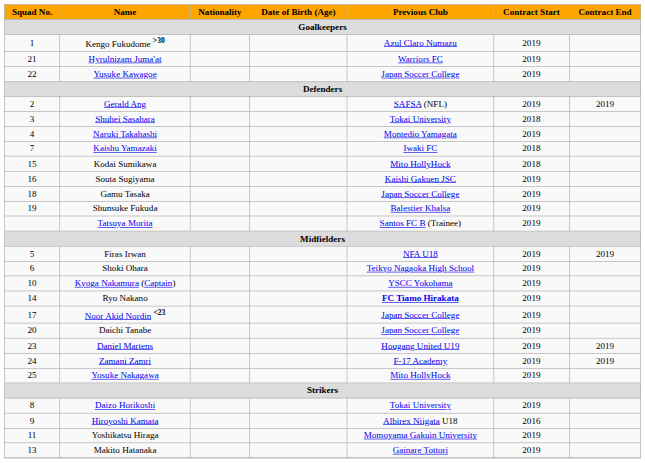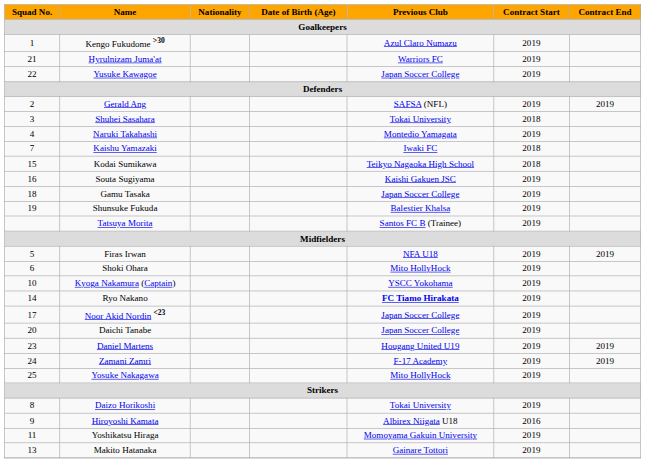 <table class="wikitable" style="text-align:center; font-size:90%; width:80%;">
 <tr>
 <th style="background:#FFA500; color:black; text-align:center;">Squad No.</th>
 <th style="background:#FFA500; color:black; text-align:center;">Name</th>
 <th style="background:#FFA500; color:black; text-align:center;">Nationality</th>
 <th style="background:#FFA500; color:black; text-align:center;">Date of Birth (Age)</th>
 <th style="background:#FFA500; color:black; text-align:center;">Previous Club</th>
 <th style="background:#FFA500; color:black; text-align:center;">Contract Start</th>
 <th style="background:#FFA500; color:black; text-align:center;">Contract End</th>
 </tr>
 <tr>
 <th colspan="8" style="background:#dcdcdc; text-align:center">Goalkeepers</th>
 </tr>
 <tr>
 <td>1</td>
 <td>Kengo Fukudome <sup><strong>>30</strong></sup></td>
 <td></td>
 <td></td>
 <td> <a href='#'>Azul Claro Numazu</a></td>
 <td>2019</td>
 <td></td>
 </tr>
 <tr>
 <td>21</td>
 <td><a href='#'>Hyrulnizam Juma'at</a></td>
 <td></td>
 <td></td>
 <td> <a href='#'>Warriors FC</a></td>
 <td>2019</td>
 <td></td>
 </tr>
 <tr>
 <td>22</td>
 <td><a href='#'>Yusuke Kawagoe</a></td>
 <td></td>
 <td></td>
 <td> <a href='#'>Japan Soccer College</a></td>
 <td>2019</td>
 <td></td>
 </tr>
 <tr>
 <th colspan="8" style="background:#dcdcdc; text-align:center">Defenders</th>
 </tr>
 <tr>
 <td>2</td>
 <td><a href='#'>Gerald Ang</a></td>
 <td></td>
 <td></td>
 <td> <a href='#'>SAFSA</a> (NFL)</td>
 <td>2019</td>
 <td>2019</td>
 </tr>
 <tr>
 <td>3</td>
 <td><a href='#'>Shuhei Sasahara</a></td>
 <td></td>
 <td></td>
 <td> <a href='#'>Tokai University</a></td>
 <td>2018</td>
 <td></td>
 </tr>
 <tr>
 <td>4</td>
 <td><a href='#'>Naruki Takahashi</a></td>
 <td></td>
 <td></td>
 <td> <a href='#'>Montedio Yamagata</a></td>
 <td>2019</td>
 <td></td>
 </tr>
 <tr>
 <td>7</td>
 <td><a href='#'>Kaishu Yamazaki</a></td>
 <td></td>
 <td></td>
 <td> <a href='#'>Iwaki FC</a></td>
 <td>2018</td>
 <td></td>
 </tr>
 <tr>
 <td>15</td>
 <td>Kodai Sumikawa</td>
 <td></td>
 <td></td>
-<td> <a href='#'>Mito HollyHock</a></td>
+<td> <a href='#'>Teikyo Nagaoka High School</a></td>
 <td>2018</td>
 <td></td>
 </tr>
 <tr>
 <td>16</td>
 <td>Souta Sugiyama</td>
 <td></td>
 <td></td>
 <td> <a href='#'>Kaishi Gakuen JSC</a></td>
 <td>2019</td>
 <td></td>
 </tr>
 <tr>
 <td>18</td>
 <td>Gamu Tasaka</td>
 <td></td>
 <td></td>
 <td> <a href='#'>Japan Soccer College</a></td>
 <td>2019</td>
 <td></td>
 </tr>
 <tr>
 <td>19</td>
 <td>Shunsuke Fukuda</td>
 <td></td>
 <td></td>
 <td> <a href='#'>Balestier Khalsa</a></td>
 <td>2019</td>
 <td></td>
 </tr>
 <tr>
 <td></td>
 <td><a href='#'>Tatsuya Morita</a></td>
 <td></td>
 <td></td>
 <td> <a href='#'>Santos FC B</a> (Trainee)</td>
 <td>2019</td>
 <td></td>
 </tr>
 <tr>
 <th colspan="8" style="background:#dcdcdc; text-align:center">Midfielders</th>
 </tr>
 <tr>
 <td>5</td>
 <td>Firas Irwan</td>
 <td></td>
 <td></td>
 <td> <a href='#'>NFA U18</a></td>
 <td>2019</td>
 <td>2019</td>
 </tr>
 <tr>
 <td>6</td>
 <td>Shoki Ohara</td>
 <td></td>
 <td></td>
-<td> <a href='#'>Teikyo Nagaoka High School</a></td>
+<td> <a href='#'>Mito HollyHock</a></td>
 <td>2019</td>
 <td></td>
 </tr>
 <tr>
 <td>10</td>
 <td><a href='#'>Kyoga Nakamura</a> (<a href='#'>Captain</a>)</td>
 <td></td>
 <td></td>
 <td> <a href='#'>YSCC Yokohama</a></td>
 <td>2019</td>
 <td></td>
 </tr>
 <tr>
 <td>14</td>
 <td>Ryo Nakano</td>
 <td></td>
 <td></td>
 <td><strong> <a href='#'>FC Tiamo Hirakata</a></strong></td>
 <td>2019</td>
 <td></td>
 </tr>
 <tr>
 <td>17</td>
 <td><a href='#'>Noor Akid Nordin</a> <sup><strong><23</strong></sup></td>
 <td></td>
 <td></td>
 <td> <a href='#'>Japan Soccer College</a></td>
 <td>2019</td>
 <td></td>
 </tr>
 <tr>
 <td>20</td>
 <td>Daichi Tanabe</td>
 <td></td>
 <td></td>
 <td> <a href='#'>Japan Soccer College</a></td>
 <td>2019</td>
 <td></td>
 </tr>
 <tr>
 <td>23</td>
 <td><a href='#'>Daniel Martens</a></td>
 <td></td>
 <td></td>
 <td> <a href='#'>Hougang United U19</a></td>
 <td>2019</td>
 <td>2019</td>
 </tr>
 <tr>
 <td>24</td>
 <td><a href='#'>Zamani Zamri</a></td>
 <td></td>
 <td></td>
 <td> <a href='#'>F-17 Academy</a></td>
 <td>2019</td>
 <td>2019</td>
 </tr>
 <tr>
 <td>25</td>
 <td><a href='#'>Yosuke Nakagawa</a></td>
 <td></td>
 <td></td>
 <td> <a href='#'>Mito HollyHock</a></td>
 <td>2019</td>
 <td></td>
 </tr>
 <tr>
 <th colspan="8" style="background:#dcdcdc; text-align:center">Strikers</th>
 </tr>
 <tr>
 <td>8</td>
 <td><a href='#'>Daizo Horikoshi</a></td>
 <td></td>
 <td></td>
 <td> <a href='#'>Tokai University</a></td>
 <td>2019</td>
 <td></td>
 </tr>
 <tr>
 <td>9</td>
 <td><a href='#'>Hiroyoshi Kamata</a></td>
 <td></td>
 <td></td>
 <td> <a href='#'>Albirex Niigata</a> U18</td>
 <td>2016</td>
 <td></td>
 </tr>
 <tr>
 <td>11</td>
 <td>Yoshikatsu Hiraga</td>
 <td></td>
 <td></td>
 <td> <a href='#'>Momoyama Gakuin University</a></td>
 <td>2019</td>
 <td></td>
 </tr>
 <tr>
 <td>13</td>
 <td>Makito Hatanaka</td>
 <td></td>
 <td></td>
 <td> <a href='#'>Gainare Tottori</a></td>
 <td>2019</td>
 <td></td>
 </tr>
 <tr>
 </tr>
 </table>
